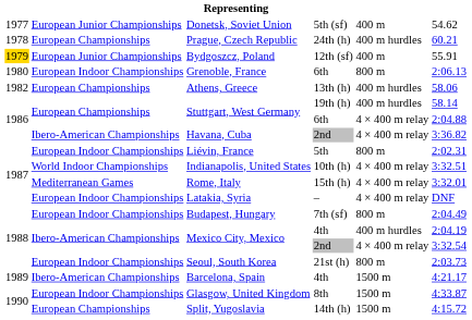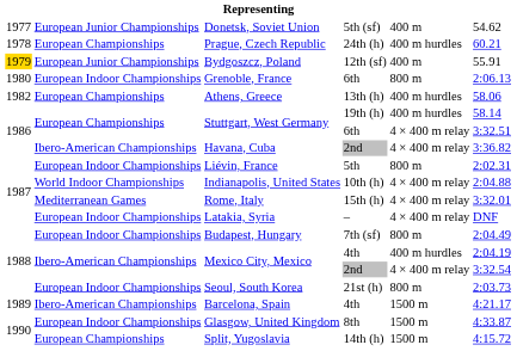 <table>
 <tr>
 <th colspan="6">Representing </th>
 </tr>
 <tr>
 <td>1977</td>
 <td><a href='#'>European Junior Championships</a></td>
 <td><a href='#'>Donetsk, Soviet Union</a></td>
 <td>5th (sf)</td>
 <td>400 m</td>
 <td>54.62</td>
 </tr>
 <tr>
 <td>1978</td>
 <td><a href='#'>European Championships</a></td>
 <td><a href='#'>Prague, Czech Republic</a></td>
 <td>24th (h)</td>
 <td>400 m hurdles</td>
 <td><a href='#'>60.21</a></td>
 </tr>
 <tr>
 <td style="background: gold;">1979</td>
 <td><a href='#'>European Junior Championships</a></td>
 <td><a href='#'>Bydgoszcz, Poland</a></td>
 <td>12th (sf)</td>
 <td>400 m</td>
 <td>55.91</td>
 </tr>
 <tr>
 <td>1980</td>
 <td><a href='#'>European Indoor Championships</a></td>
 <td><a href='#'>Grenoble, France</a></td>
 <td>6th</td>
 <td>800 m</td>
 <td><a href='#'>2:06.13</a></td>
 </tr>
 <tr>
 <td>1982</td>
 <td><a href='#'>European Championships</a></td>
 <td><a href='#'>Athens, Greece</a></td>
 <td>13th (h)</td>
 <td>400 m hurdles</td>
 <td><a href='#'>58.06</a></td>
 </tr>
 <tr>
 <td rowspan=3>1986</td>
 <td rowspan=2><a href='#'>European Championships</a></td>
 <td rowspan=2><a href='#'>Stuttgart, West Germany</a></td>
 <td>19th (h)</td>
 <td>400 m hurdles</td>
 <td><a href='#'>58.14</a></td>
 </tr>
 <tr>
 <td>6th</td>
 <td>4 × 400 m relay</td>
-<td><a href='#'>2:04.88</a></td>
+<td><a href='#'>3:32.51</a></td>
 </tr>
 <tr>
 <td><a href='#'>Ibero-American Championships</a></td>
 <td><a href='#'>Havana, Cuba</a></td>
 <td bgcolor=silver>2nd</td>
 <td>4 × 400 m relay</td>
 <td><a href='#'>3:36.82</a></td>
 </tr>
 <tr>
 <td rowspan=4>1987</td>
 <td><a href='#'>European Indoor Championships</a></td>
 <td><a href='#'>Liévin, France</a></td>
 <td>5th</td>
 <td>800 m</td>
 <td><a href='#'>2:02.31</a></td>
 </tr>
 <tr>
 <td><a href='#'>World Indoor Championships</a></td>
 <td><a href='#'>Indianapolis, United States</a></td>
 <td>10th (h)</td>
 <td>4 × 400 m relay</td>
-<td><a href='#'>3:32.51</a></td>
+<td><a href='#'>2:04.88</a></td>
 </tr>
 <tr>
 <td><a href='#'>Mediterranean Games</a></td>
 <td><a href='#'>Rome, Italy</a></td>
 <td>15th (h)</td>
 <td>4 × 400 m relay</td>
 <td><a href='#'>3:32.01</a></td>
 </tr>
 <tr>
 <td><a href='#'>European Indoor Championships</a></td>
 <td><a href='#'>Latakia, Syria</a></td>
 <td>–</td>
 <td>4 × 400 m relay</td>
 <td><a href='#'>DNF</a></td>
 </tr>
 <tr>
 <td rowspan=4>1988</td>
 <td><a href='#'>European Indoor Championships</a></td>
 <td><a href='#'>Budapest, Hungary</a></td>
 <td>7th (sf)</td>
 <td>800 m</td>
 <td><a href='#'>2:04.49</a></td>
 </tr>
 <tr>
 <td rowspan=2><a href='#'>Ibero-American Championships</a></td>
 <td rowspan=2><a href='#'>Mexico City, Mexico</a></td>
 <td>4th</td>
 <td>400 m hurdles</td>
 <td><a href='#'>2:04.19</a></td>
 </tr>
 <tr>
 <td bgcolor=silver>2nd</td>
 <td>4 × 400 m relay</td>
 <td><a href='#'>3:32.54</a></td>
 </tr>
 <tr>
 <td><a href='#'>European Indoor Championships</a></td>
 <td><a href='#'>Seoul, South Korea</a></td>
 <td>21st (h)</td>
 <td>800 m</td>
 <td><a href='#'>2:03.73</a></td>
 </tr>
 <tr>
 <td>1989</td>
 <td><a href='#'>Ibero-American Championships</a></td>
 <td><a href='#'>Barcelona, Spain</a></td>
 <td>4th</td>
 <td>1500 m</td>
 <td><a href='#'>4:21.17</a></td>
 </tr>
 <tr>
 <td rowspan=2>1990</td>
 <td><a href='#'>European Indoor Championships</a></td>
 <td><a href='#'>Glasgow, United Kingdom</a></td>
 <td>8th</td>
 <td>1500 m</td>
 <td><a href='#'>4:33.87</a></td>
 </tr>
 <tr>
 <td><a href='#'>European Championships</a></td>
 <td><a href='#'>Split, Yugoslavia</a></td>
 <td>14th (h)</td>
 <td>1500 m</td>
 <td><a href='#'>4:15.72</a></td>
 </tr>
 </table>
